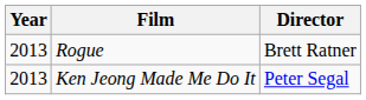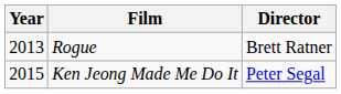 <table class="wikitable">
 <tr>
 <th>Year</th>
 <th>Film</th>
 <th>Director</th>
 </tr>
 <tr>
 <td>2013</td>
 <td><em>Rogue</em></td>
 <td>Brett Ratner</td>
 </tr>
 <tr>
-<td>2013</td>
+<td>2015</td>
 <td><em>Ken Jeong Made Me Do It</em></td>
 <td><a href='#'>Peter Segal</a></td>
 </tr>
 </table>
